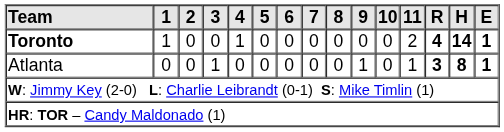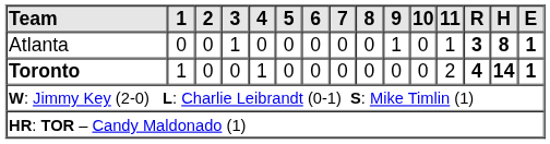 <table border=1 cellspacing=0 width=450 style="margin-left:3em;">
 <tr style="text-align:center; background-color:#e6e6e6;">
 <th align=left width=30%>Team</th>
 <th width=5%>1</th>
 <th width=5%>2</th>
 <th width=5%>3</th>
 <th width=5%>4</th>
 <th width=5%>5</th>
 <th width=5%>6</th>
 <th width=5%>7</th>
 <th width=5%>8</th>
 <th width=5%>9</th>
 <th width=5%>10</th>
 <th width=5%>11</th>
 <th width=5%>R</th>
 <th width=5%>H</th>
 <th width=5%>E</th>
 </tr>
 <tr style="text-align:center;">
+<td align=left>Atlanta</td>
+<td>0</td>
+<td>0</td>
+<td>1</td>
+<td>0</td>
+<td>0</td>
+<td>0</td>
+<td>0</td>
+<td>0</td>
+<td>1</td>
+<td>0</td>
+<td>1</td>
+<td><strong>3</strong></td>
+<td><strong>8</strong></td>
+<td><strong>1</strong></td>
+</tr>
+<tr style="text-align:center;">
 <td align=left><strong>Toronto</strong></td>
 <td>1</td>
 <td>0</td>
 <td>0</td>
 <td>1</td>
 <td>0</td>
 <td>0</td>
 <td>0</td>
 <td>0</td>
 <td>0</td>
 <td>0</td>
 <td>2</td>
 <td><strong>4</strong></td>
 <td><strong>14</strong></td>
 <td><strong>1</strong></td>
 </tr>
-<tr style="text-align:center;">
-<td align=left>Atlanta</td>
-<td>0</td>
-<td>0</td>
-<td>1</td>
-<td>0</td>
-<td>0</td>
-<td>0</td>
-<td>0</td>
-<td>0</td>
-<td>1</td>
-<td>0</td>
-<td>1</td>
-<td><strong>3</strong></td>
-<td><strong>8</strong></td>
-<td><strong>1</strong></td>
-</tr>
 <tr style="text-align:left;">
 <td colspan=15><small><strong>W</strong>: <a href='#'>Jimmy Key</a> (2-0)   <strong>L</strong>: <a href='#'>Charlie Leibrandt</a> (0-1)  <strong>S</strong>: <a href='#'>Mike Timlin</a> (1)</small></td>
 </tr>
 <tr style="text-align:left;">
 <td colspan=15><small><strong>HR</strong>: <strong>TOR</strong> – <a href='#'>Candy Maldonado</a> (1)</small></td>
 </tr>
 </table>
